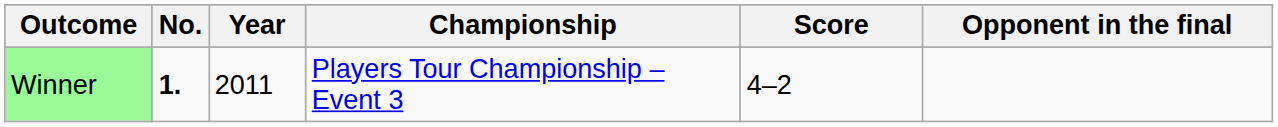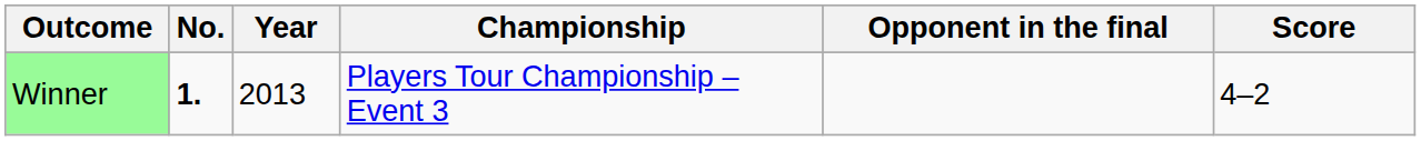 <table class="sortable wikitable">
 <tr>
 <th width="80">Outcome</th>
 <th width="20">No.</th>
 <th width="50">Year</th>
 <th width="250">Championship</th>
+<th width="200">Opponent in the final</th>
 <th width="100">Score</th>
-<th width="200">Opponent in the final</th>
 </tr>
 <tr>
 <td style="background:#98FB98">Winner</td>
 <td><strong>1.</strong></td>
-<td>2011</td>
+<td>2013</td>
 <td><a href='#'>Players Tour Championship – Event 3</a></td>
+<td> </td>
 <td>4–2</td>
-<td> </td>
 </tr>
 </table>
